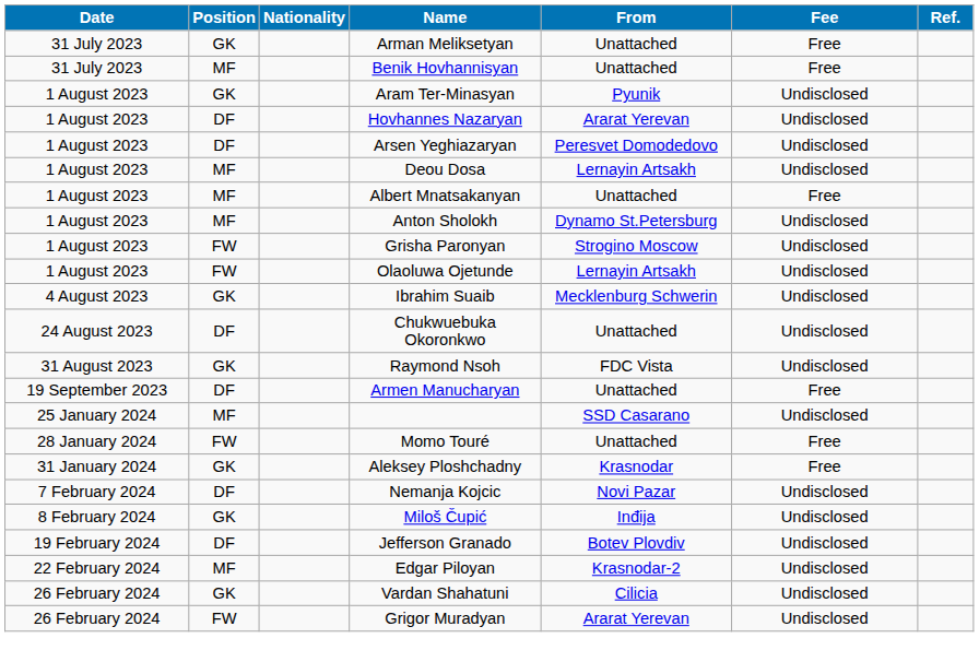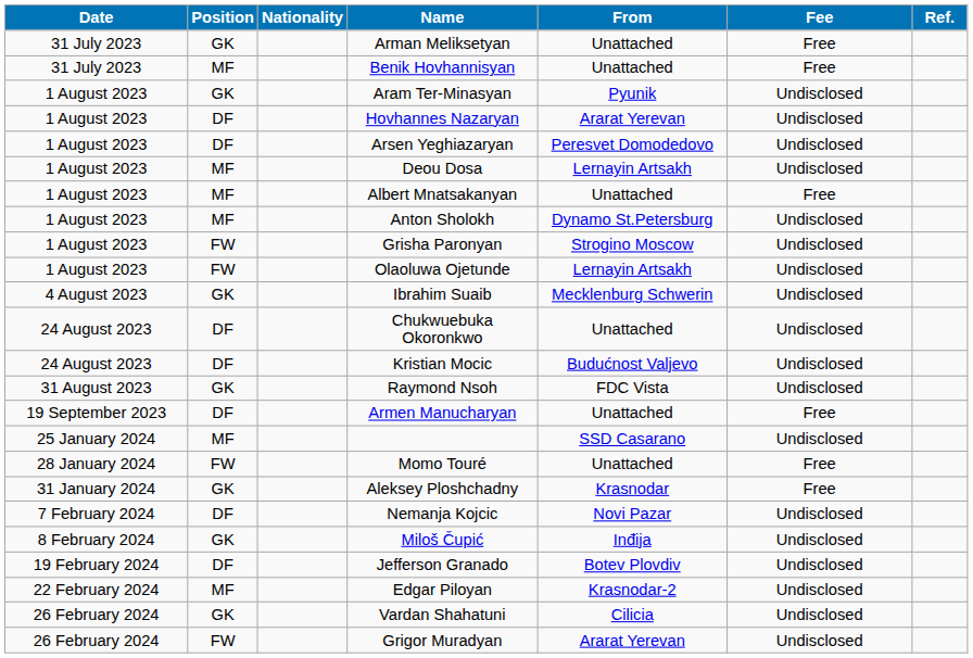 <table class="wikitable"  style="text-align:center; font-size:90%; ">
 <tr>
 <th style="background:#0174B5; color:#FFFFFF; width:200px;">Date</th>
 <th style="background:#0174B5; color:#FFFFFF; width:50px;">Position</th>
 <th style="background:#0174B5; color:#FFFFFF; width:50px;">Nationality</th>
 <th style="background:#0174B5; color:#FFFFFF; width:200px;">Name</th>
 <th style="background:#0174B5; color:#FFFFFF; width:200px;">From</th>
 <th style="background:#0174B5; color:#FFFFFF; width:200px;">Fee</th>
 <th style="background:#0174B5; color:#FFFFFF; width:50px;">Ref.</th>
 </tr>
 <tr>
 <td>31 July 2023</td>
 <td>GK</td>
 <td></td>
 <td>Arman Meliksetyan</td>
 <td>Unattached</td>
 <td>Free</td>
 <td></td>
 </tr>
 <tr>
 <td>31 July 2023</td>
 <td>MF</td>
 <td></td>
 <td><a href='#'>Benik Hovhannisyan</a></td>
 <td>Unattached</td>
 <td>Free</td>
 <td></td>
 </tr>
 <tr>
 <td>1 August 2023</td>
 <td>GK</td>
 <td></td>
 <td>Aram Ter-Minasyan</td>
 <td><a href='#'>Pyunik</a></td>
 <td>Undisclosed</td>
 <td></td>
 </tr>
 <tr>
 <td>1 August 2023</td>
 <td>DF</td>
 <td></td>
 <td><a href='#'>Hovhannes Nazaryan</a></td>
 <td><a href='#'>Ararat Yerevan</a></td>
 <td>Undisclosed</td>
 <td></td>
 </tr>
 <tr>
 <td>1 August 2023</td>
 <td>DF</td>
 <td></td>
 <td>Arsen Yeghiazaryan</td>
 <td><a href='#'>Peresvet Domodedovo</a></td>
 <td>Undisclosed</td>
 <td></td>
 </tr>
 <tr>
 <td>1 August 2023</td>
 <td>MF</td>
 <td></td>
 <td>Deou Dosa</td>
 <td><a href='#'>Lernayin Artsakh</a></td>
 <td>Undisclosed</td>
 <td></td>
 </tr>
 <tr>
 <td>1 August 2023</td>
 <td>MF</td>
 <td></td>
 <td>Albert Mnatsakanyan</td>
 <td>Unattached</td>
 <td>Free</td>
 <td></td>
 </tr>
 <tr>
 <td>1 August 2023</td>
 <td>MF</td>
 <td></td>
 <td>Anton Sholokh</td>
 <td><a href='#'>Dynamo St.Petersburg</a></td>
 <td>Undisclosed</td>
 <td></td>
 </tr>
 <tr>
 <td>1 August 2023</td>
 <td>FW</td>
 <td></td>
 <td>Grisha Paronyan</td>
 <td><a href='#'>Strogino Moscow</a></td>
 <td>Undisclosed</td>
 <td></td>
 </tr>
 <tr>
 <td>1 August 2023</td>
 <td>FW</td>
 <td></td>
 <td>Olaoluwa Ojetunde</td>
 <td><a href='#'>Lernayin Artsakh</a></td>
 <td>Undisclosed</td>
 <td></td>
 </tr>
 <tr>
 <td>4 August 2023</td>
 <td>GK</td>
 <td></td>
 <td>Ibrahim Suaib</td>
 <td><a href='#'>Mecklenburg Schwerin</a></td>
 <td>Undisclosed</td>
 <td></td>
 </tr>
 <tr>
 <td>24 August 2023</td>
 <td>DF</td>
 <td></td>
 <td>Chukwuebuka Okoronkwo</td>
 <td>Unattached</td>
 <td>Undisclosed</td>
 <td></td>
 </tr>
 <tr>
+<td>24 August 2023</td>
+<td>DF</td>
+<td></td>
+<td>Kristian Mocic</td>
+<td><a href='#'>Budućnost Valjevo</a></td>
+<td>Undisclosed</td>
+<td></td>
+</tr>
+<tr>
 <td>31 August 2023</td>
 <td>GK</td>
 <td></td>
 <td>Raymond Nsoh</td>
 <td>FDC Vista</td>
 <td>Undisclosed</td>
 <td></td>
 </tr>
 <tr>
 <td>19 September 2023</td>
 <td>DF</td>
 <td></td>
 <td><a href='#'>Armen Manucharyan</a></td>
 <td>Unattached</td>
 <td>Free</td>
 <td></td>
 </tr>
 <tr>
 <td>25 January 2024</td>
 <td>MF</td>
 <td></td>
 <td></td>
 <td><a href='#'>SSD Casarano</a></td>
 <td>Undisclosed</td>
 <td></td>
 </tr>
 <tr>
 <td>28 January 2024</td>
 <td>FW</td>
 <td></td>
 <td>Momo Touré</td>
 <td>Unattached</td>
 <td>Free</td>
 <td></td>
 </tr>
 <tr>
 <td>31 January 2024</td>
 <td>GK</td>
 <td></td>
 <td>Aleksey Ploshchadny</td>
 <td><a href='#'>Krasnodar</a></td>
 <td>Free</td>
 <td></td>
 </tr>
 <tr>
 <td>7 February 2024</td>
 <td>DF</td>
 <td></td>
 <td>Nemanja Kojcic</td>
 <td><a href='#'>Novi Pazar</a></td>
 <td>Undisclosed</td>
 <td></td>
 </tr>
 <tr>
 <td>8 February 2024</td>
 <td>GK</td>
 <td></td>
 <td><a href='#'>Miloš Čupić</a></td>
 <td><a href='#'>Inđija</a></td>
 <td>Undisclosed</td>
 <td></td>
 </tr>
 <tr>
 <td>19 February 2024</td>
 <td>DF</td>
 <td></td>
 <td>Jefferson Granado</td>
 <td><a href='#'>Botev Plovdiv</a></td>
 <td>Undisclosed</td>
 <td></td>
 </tr>
 <tr>
 <td>22 February 2024</td>
 <td>MF</td>
 <td></td>
 <td>Edgar Piloyan</td>
 <td><a href='#'>Krasnodar-2</a></td>
 <td>Undisclosed</td>
 <td></td>
 </tr>
 <tr>
 <td>26 February 2024</td>
 <td>GK</td>
 <td></td>
 <td>Vardan Shahatuni</td>
 <td><a href='#'>Cilicia</a></td>
 <td>Undisclosed</td>
 <td></td>
 </tr>
 <tr>
 <td>26 February 2024</td>
 <td>FW</td>
 <td></td>
 <td>Grigor Muradyan</td>
 <td><a href='#'>Ararat Yerevan</a></td>
 <td>Undisclosed</td>
 <td></td>
 </tr>
 </table>
